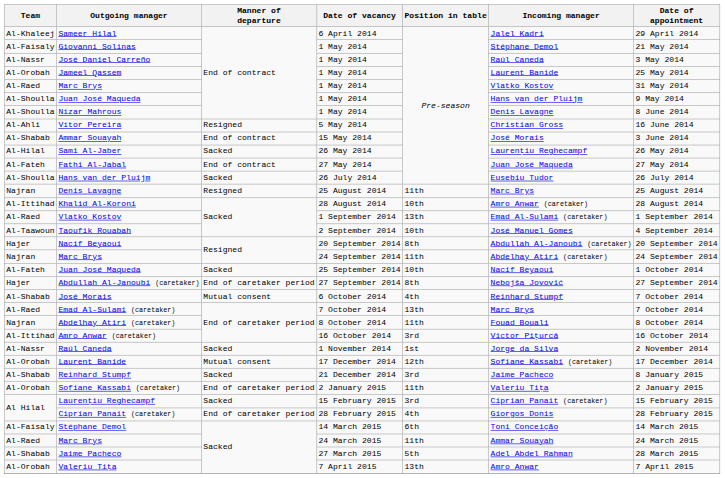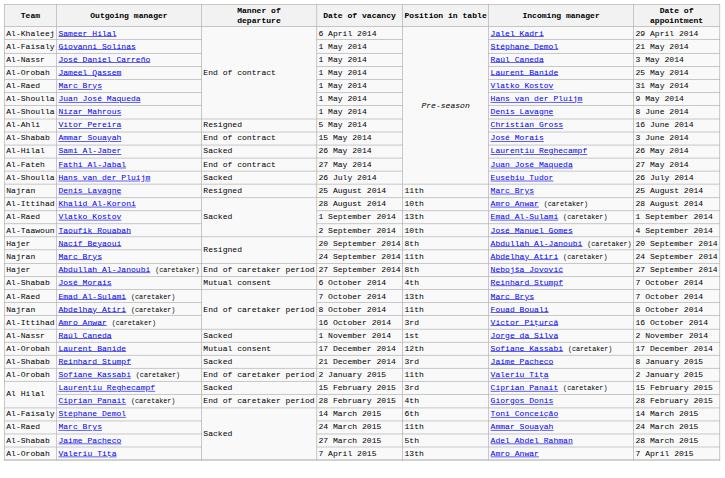 <table class="wikitable sortable">
 <tr>
 <th>Team</th>
 <th>Outgoing manager</th>
 <th>Manner of<br>departure</th>
 <th>Date of vacancy</th>
 <th>Position in table</th>
 <th>Incoming manager</th>
 <th>Date of<br>appointment</th>
 </tr>
 <tr>
 <td>Al-Khaleej</td>
 <td> <a href='#'>Sameer Hilal</a></td>
 <td rowspan=7>End of contract</td>
 <td>6 April 2014</td>
 <td rowspan=12 align=center><em>Pre-season</em></td>
 <td> <a href='#'>Jalel Kadri</a></td>
 <td>29 April 2014</td>
 </tr>
 <tr>
 <td>Al-Faisaly</td>
 <td> <a href='#'>Giovanni Solinas</a></td>
 <td>1 May 2014</td>
 <td> <a href='#'>Stéphane Demol</a></td>
 <td>21 May 2014</td>
 </tr>
 <tr>
 <td>Al-Nassr</td>
 <td> <a href='#'>José Daniel Carreño</a></td>
 <td>1 May 2014</td>
 <td> <a href='#'>Raúl Caneda</a></td>
 <td>3 May 2014</td>
 </tr>
 <tr>
 <td>Al-Orobah</td>
 <td> <a href='#'>Jameel Qassem</a></td>
 <td>1 May 2014</td>
 <td> <a href='#'>Laurent Banide</a></td>
 <td>25 May 2014</td>
 </tr>
 <tr>
 <td>Al-Raed</td>
 <td> <a href='#'>Marc Brys</a></td>
 <td>1 May 2014</td>
 <td> <a href='#'>Vlatko Kostov</a></td>
 <td>31 May 2014</td>
 </tr>
 <tr>
 <td>Al-Shoulla</td>
 <td> <a href='#'>Juan José Maqueda</a></td>
 <td>1 May 2014</td>
 <td> <a href='#'>Hans van der Pluijm</a></td>
 <td>9 May 2014</td>
 </tr>
 <tr>
 <td>Al-Shoulla</td>
 <td> <a href='#'>Nizar Mahrous</a></td>
 <td>1 May 2014</td>
 <td> <a href='#'>Denis Lavagne</a></td>
 <td>8 June 2014</td>
 </tr>
 <tr>
 <td>Al-Ahli</td>
 <td> <a href='#'>Vítor Pereira</a></td>
 <td>Resigned</td>
 <td>5 May 2014</td>
 <td> <a href='#'>Christian Gross</a></td>
 <td>16 June 2014</td>
 </tr>
 <tr>
 <td>Al-Shabab</td>
 <td> <a href='#'>Ammar Souayah</a></td>
 <td>End of contract</td>
 <td>15 May 2014</td>
 <td> <a href='#'>José Morais</a></td>
 <td>3 June 2014</td>
 </tr>
 <tr>
 <td>Al-Hilal</td>
 <td> <a href='#'>Sami Al-Jaber</a></td>
 <td>Sacked</td>
 <td>26 May 2014</td>
 <td> <a href='#'>Laurențiu Reghecampf</a></td>
 <td>26 May 2014</td>
 </tr>
 <tr>
 <td>Al-Fateh</td>
 <td> <a href='#'>Fathi Al-Jabal</a></td>
 <td>End of contract</td>
 <td>27 May 2014</td>
 <td> <a href='#'>Juan José Maqueda</a></td>
 <td>27 May 2014</td>
 </tr>
 <tr>
 <td>Al-Shoulla</td>
 <td> <a href='#'>Hans van der Pluijm</a></td>
 <td>Sacked</td>
 <td>26 July 2014</td>
 <td> <a href='#'>Eusebiu Tudor</a></td>
 <td>26 July 2014</td>
 </tr>
 <tr>
 <td>Najran</td>
 <td> <a href='#'>Denis Lavagne</a></td>
 <td>Resigned</td>
 <td>25 August 2014</td>
 <td>11th</td>
 <td> <a href='#'>Marc Brys</a></td>
 <td>25 August 2014</td>
 </tr>
 <tr>
 <td>Al-Ittihad</td>
 <td> <a href='#'>Khalid Al-Koroni</a></td>
 <td rowspan=3>Sacked</td>
 <td>28 August 2014</td>
 <td>10th</td>
 <td> <a href='#'>Amro Anwar</a> <small>(caretaker)</small></td>
 <td>28 August 2014</td>
 </tr>
 <tr>
 <td>Al-Raed</td>
 <td> <a href='#'>Vlatko Kostov</a></td>
 <td>1 September 2014</td>
 <td>13th</td>
 <td> <a href='#'>Emad Al-Sulami</a> <small>(caretaker)</small></td>
 <td>1 September 2014</td>
 </tr>
 <tr>
 <td>Al-Taawoun</td>
 <td> <a href='#'>Taoufik Rouabah</a></td>
 <td>2 September 2014</td>
 <td>10th</td>
 <td> <a href='#'>José Manuel Gomes</a></td>
 <td>4 September 2014</td>
 </tr>
 <tr>
 <td>Hajer</td>
 <td> <a href='#'>Nacif Beyaoui</a></td>
 <td rowspan=2>Resigned</td>
 <td>20 September 2014</td>
 <td>8th</td>
 <td> <a href='#'>Abdullah Al-Janoubi</a> <small>(caretaker)</small></td>
 <td>20 September 2014</td>
 </tr>
 <tr>
 <td>Najran</td>
 <td> <a href='#'>Marc Brys</a></td>
 <td>24 September 2014</td>
 <td>11th</td>
 <td> <a href='#'>Abdelhay Atiri</a> <small>(caretaker)</small></td>
 <td>24 September 2014</td>
 </tr>
 <tr>
-<td>Al-Fateh</td>
-<td> <a href='#'>Juan José Maqueda</a></td>
-<td>Sacked</td>
-<td>25 September 2014</td>
-<td>10th</td>
-<td> <a href='#'>Nacif Beyaoui</a></td>
-<td>1 October 2014</td>
-</tr>
-<tr>
 <td>Hajer</td>
 <td> <a href='#'>Abdullah Al-Janoubi</a> <small>(caretaker)</small></td>
 <td>End of caretaker period</td>
 <td>27 September 2014</td>
 <td>8th</td>
 <td> <a href='#'>Nebojša Jovović</a></td>
 <td>27 September 2014</td>
 </tr>
 <tr>
 <td>Al-Shabab</td>
 <td> <a href='#'>José Morais</a></td>
 <td>Mutual consent</td>
 <td>6 October 2014</td>
 <td>4th</td>
 <td> <a href='#'>Reinhard Stumpf</a></td>
 <td>7 October 2014</td>
 </tr>
 <tr>
 <td>Al-Raed</td>
 <td> <a href='#'>Emad Al-Sulami</a> <small>(caretaker)</small></td>
 <td rowspan=3>End of caretaker period</td>
 <td>7 October 2014</td>
 <td>13th</td>
 <td> <a href='#'>Marc Brys</a></td>
 <td>7 October 2014</td>
 </tr>
 <tr>
 <td>Najran</td>
 <td> <a href='#'>Abdelhay Atiri</a> <small>(caretaker)</small></td>
 <td>8 October 2014</td>
 <td>11th</td>
 <td> <a href='#'>Fouad Bouali</a></td>
 <td>8 October 2014</td>
 </tr>
 <tr>
 <td>Al-Ittihad</td>
 <td> <a href='#'>Amro Anwar</a> <small>(caretaker)</small></td>
 <td>16 October 2014</td>
 <td>3rd</td>
 <td> <a href='#'>Victor Pițurcă</a></td>
 <td>16 October 2014</td>
 </tr>
 <tr>
 <td>Al-Nassr</td>
 <td> <a href='#'>Raúl Caneda</a></td>
 <td>Sacked</td>
 <td>1 November 2014</td>
 <td>1st</td>
 <td> <a href='#'>Jorge da Silva</a></td>
 <td>2 November 2014</td>
 </tr>
 <tr>
 <td>Al-Orobah</td>
 <td> <a href='#'>Laurent Banide</a></td>
 <td>Mutual consent</td>
 <td>17 December 2014</td>
 <td>12th</td>
 <td> <a href='#'>Sofiane Kassabi</a> <small>(caretaker)</small></td>
 <td>17 December 2014</td>
 </tr>
 <tr>
 <td>Al-Shabab</td>
 <td> <a href='#'>Reinhard Stumpf</a></td>
 <td>Sacked</td>
 <td>21 December 2014</td>
 <td>3rd</td>
 <td> <a href='#'>Jaime Pacheco</a></td>
 <td>8 January 2015</td>
 </tr>
 <tr>
 <td>Al-Orobah</td>
 <td> <a href='#'>Sofiane Kassabi</a> <small>(caretaker)</small></td>
 <td>End of caretaker period</td>
 <td>2 January 2015</td>
 <td>11th</td>
 <td> <a href='#'>Valeriu Tița</a></td>
 <td>2 January 2015</td>
 </tr>
 <tr>
 <td rowspan=2>Al Hilal</td>
 <td> <a href='#'>Laurențiu Reghecampf</a></td>
 <td>Sacked</td>
 <td>15 February 2015</td>
 <td>3rd</td>
 <td> <a href='#'>Ciprian Panait</a> <small>(caretaker)</small></td>
 <td>15 February 2015</td>
 </tr>
 <tr>
 <td> <a href='#'>Ciprian Panait</a> <small>(caretaker)</small></td>
 <td>End of caretaker period</td>
 <td>28 February 2015</td>
 <td>4th</td>
 <td> <a href='#'>Giorgos Donis</a></td>
 <td>28 February 2015</td>
 </tr>
 <tr>
 <td>Al-Faisaly</td>
 <td> <a href='#'>Stéphane Demol</a></td>
 <td rowspan=4>Sacked</td>
 <td>14 March 2015</td>
 <td>6th</td>
 <td> <a href='#'>Toni Conceição</a></td>
 <td>14 March 2015</td>
 </tr>
 <tr>
 <td>Al-Raed</td>
 <td> <a href='#'>Marc Brys</a></td>
 <td>24 March 2015</td>
 <td>11th</td>
 <td> <a href='#'>Ammar Souayah</a></td>
 <td>24 March 2015</td>
 </tr>
 <tr>
 <td>Al-Shabab</td>
 <td> <a href='#'>Jaime Pacheco</a></td>
 <td>27 March 2015</td>
 <td>5th</td>
 <td> <a href='#'>Adel Abdel Rahman</a></td>
 <td>28 March 2015</td>
 </tr>
 <tr>
 <td>Al-Orobah</td>
 <td> <a href='#'>Valeriu Tița</a></td>
 <td>7 April 2015</td>
 <td>13th</td>
 <td> <a href='#'>Amro Anwar</a></td>
 <td>7 April 2015</td>
 </tr>
 <tr>
 </tr>
 </table>
